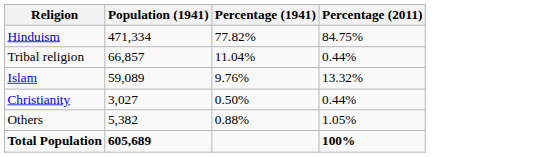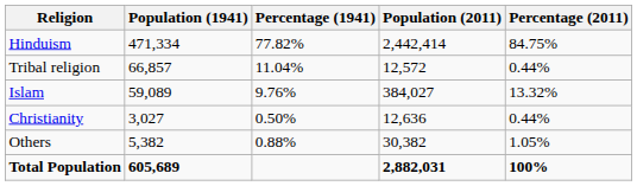 <table class="wikitable sortable">
 <tr>
 <th>Religion</th>
 <th>Population (1941)</th>
 <th>Percentage (1941)</th>
+<th>Population (2011)</th>
 <th>Percentage (2011)</th>
 </tr>
 <tr>
 <td><a href='#'>Hinduism</a> </td>
 <td>471,334</td>
 <td>77.82%</td>
+<td>2,442,414</td>
 <td>84.75%</td>
 </tr>
 <tr>
 <td>Tribal religion</td>
 <td>66,857</td>
 <td>11.04%</td>
+<td>12,572</td>
 <td>0.44%</td>
 </tr>
 <tr>
 <td><a href='#'>Islam</a> </td>
 <td>59,089</td>
 <td>9.76%</td>
+<td>384,027</td>
 <td>13.32%</td>
 </tr>
 <tr>
 <td><a href='#'>Christianity</a></td>
 <td>3,027</td>
 <td>0.50%</td>
+<td>12,636</td>
 <td>0.44%</td>
 </tr>
 <tr>
 <td>Others</td>
 <td>5,382</td>
 <td>0.88%</td>
+<td>30,382</td>
 <td>1.05%</td>
 </tr>
 <tr>
 <td><strong>Total Population</strong></td>
 <td><strong>605,689</strong></td>
 <td><strong></strong></td>
+<td><strong>2,882,031</strong></td>
 <td><strong>100%</strong></td>
 </tr>
 </table>
